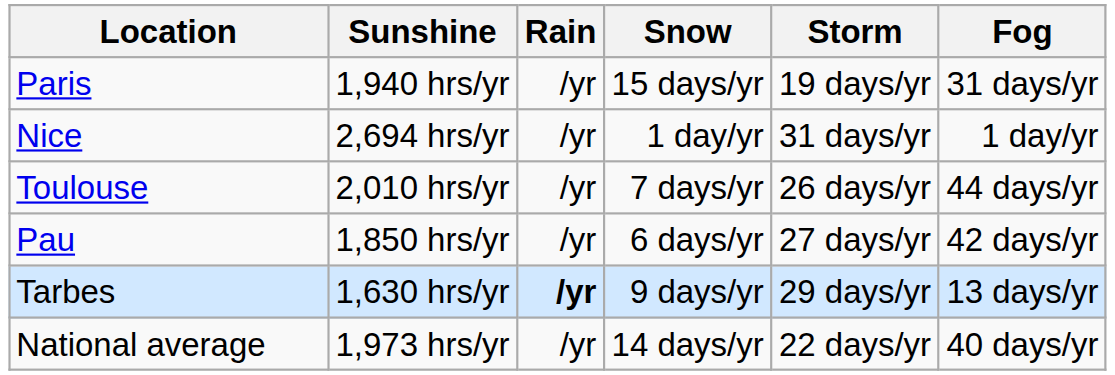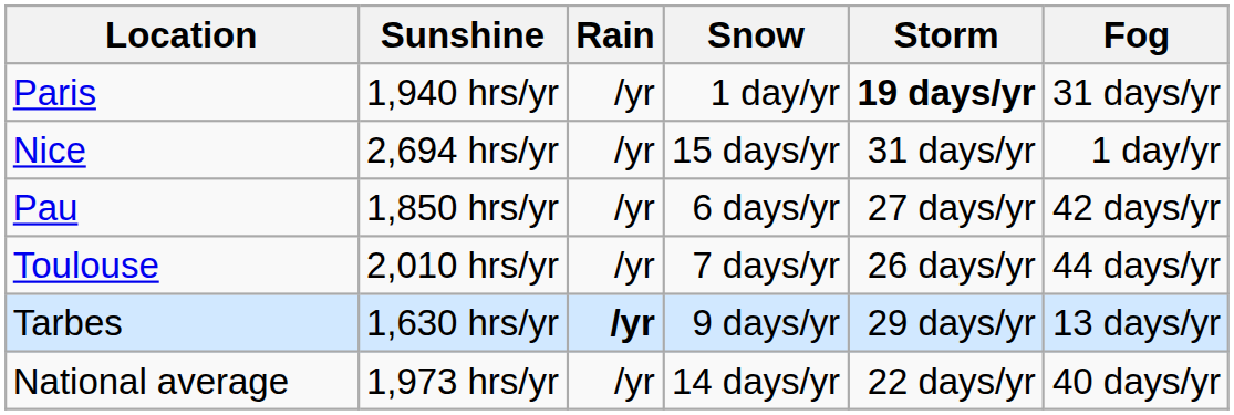 <table class="wikitable sortable" style="margin:1em auto; text-align:right; font-size:95%;">
 <tr>
 <th width="140px">Location</th>
 <th>Sunshine</th>
 <th>Rain</th>
 <th>Snow</th>
 <th>Storm</th>
 <th>Fog</th>
 </tr>
 <tr>
 <td align="left"><a href='#'>Paris</a></td>
 <td>1,940 hrs/yr</td>
 <td>/yr</td>
-<td>15 days/yr</td>
-<td>19 days/yr</td>
+<td>1 day/yr</td>
+<td><strong>19 days/yr</strong></td>
 <td>31 days/yr</td>
 </tr>
 <tr>
 <td align="left"><a href='#'>Nice</a></td>
 <td>2,694 hrs/yr</td>
 <td>/yr</td>
-<td>1 day/yr</td>
+<td>15 days/yr</td>
 <td>31 days/yr</td>
 <td>1 day/yr</td>
+</tr>
+<tr>
+<td align="left"><a href='#'>Pau</a></td>
+<td>1,850 hrs/yr</td>
+<td>/yr</td>
+<td>6 days/yr</td>
+<td>27 days/yr</td>
+<td>42 days/yr</td>
 </tr>
 <tr>
 <td align="left"><a href='#'>Toulouse</a></td>
 <td>2,010 hrs/yr</td>
 <td>/yr</td>
 <td>7 days/yr</td>
 <td>26 days/yr</td>
 <td>44 days/yr</td>
-</tr>
-<tr>
-<td align="left"><a href='#'>Pau</a></td>
-<td>1,850 hrs/yr</td>
-<td>/yr</td>
-<td>6 days/yr</td>
-<td>27 days/yr</td>
-<td>42 days/yr</td>
 </tr>
 <tr style="background: #D1E8FF">
 <td align="left">Tarbes</td>
 <td>1,630 hrs/yr</td>
 <td><strong>/yr</strong></td>
 <td>9 days/yr</td>
 <td>29 days/yr</td>
 <td>13 days/yr</td>
 </tr>
 <tr>
 <td align="left">National average</td>
 <td>1,973 hrs/yr</td>
 <td>/yr</td>
 <td>14 days/yr</td>
 <td>22 days/yr</td>
 <td>40 days/yr</td>
 </tr>
 </table>
